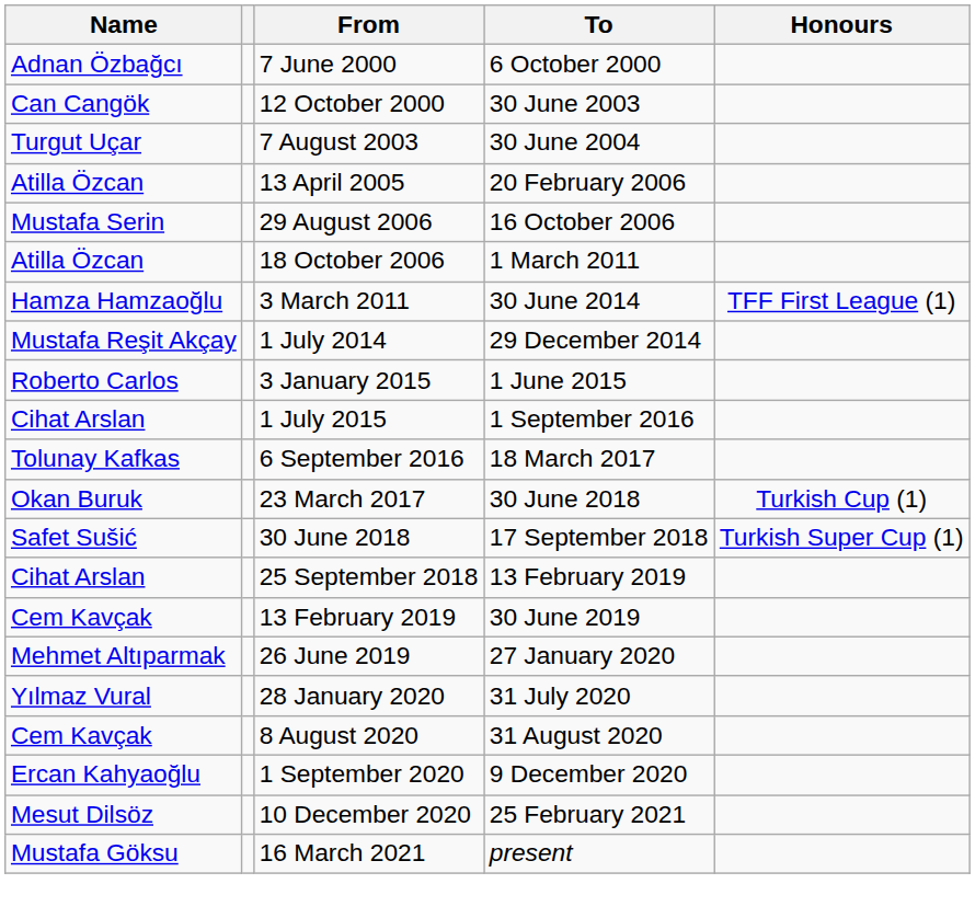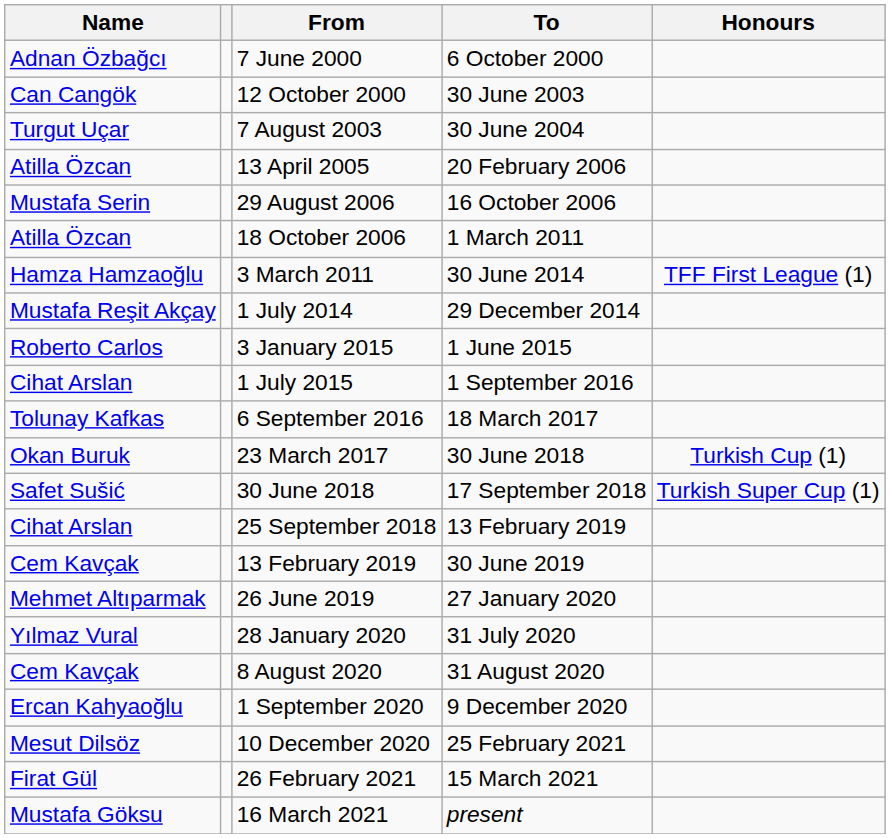 <table class="wikitable sortable" style="text-align: center">
 <tr>
 <th>Name</th>
 <th></th>
 <th>From</th>
 <th>To</th>
 <th>Honours</th>
 </tr>
 <tr>
 <td align=left><a href='#'>Adnan Özbağcı</a></td>
 <td></td>
 <td align=left>7 June 2000</td>
 <td align=left>6 October 2000</td>
 <td></td>
 </tr>
 <tr>
 <td align=left><a href='#'>Can Cangök</a></td>
 <td></td>
 <td align=left>12 October 2000</td>
 <td align=left>30 June 2003</td>
 <td></td>
 </tr>
 <tr>
 <td align=left><a href='#'>Turgut Uçar</a></td>
 <td></td>
 <td align=left>7 August 2003</td>
 <td align=left>30 June 2004</td>
 <td></td>
 </tr>
 <tr>
 <td align=left><a href='#'>Atilla Özcan</a></td>
 <td></td>
 <td align=left>13 April 2005</td>
 <td align=left>20 February 2006</td>
 <td></td>
 </tr>
 <tr>
 <td align=left><a href='#'>Mustafa Serin</a></td>
 <td></td>
 <td align=left>29 August 2006</td>
 <td align=left>16 October 2006</td>
 <td></td>
 </tr>
 <tr>
 <td align=left><a href='#'>Atilla Özcan</a></td>
 <td></td>
 <td align=left>18 October 2006</td>
 <td align=left>1 March 2011</td>
 <td></td>
 </tr>
 <tr>
 <td align=left><a href='#'>Hamza Hamzaoğlu</a></td>
 <td></td>
 <td align=left>3 March 2011</td>
 <td align=left>30 June 2014</td>
 <td><a href='#'>TFF First League</a> (1)</td>
 </tr>
 <tr>
 <td align=left><a href='#'>Mustafa Reşit Akçay</a></td>
 <td></td>
 <td align=left>1 July 2014</td>
 <td align=left>29 December 2014</td>
 <td></td>
 </tr>
 <tr>
 <td align=left><a href='#'>Roberto Carlos</a></td>
 <td></td>
 <td align=left>3 January 2015</td>
 <td align=left>1 June 2015</td>
 <td></td>
 </tr>
 <tr>
 <td align=left><a href='#'>Cihat Arslan</a></td>
 <td></td>
 <td align=left>1 July 2015</td>
 <td align=left>1 September 2016</td>
 <td></td>
 </tr>
 <tr>
 <td align=left><a href='#'>Tolunay Kafkas</a></td>
 <td></td>
 <td align=left>6 September 2016</td>
 <td align=left>18 March 2017</td>
 <td></td>
 </tr>
 <tr>
 <td align=left><a href='#'>Okan Buruk</a></td>
 <td></td>
 <td align=left>23 March 2017</td>
 <td align=left>30 June 2018</td>
 <td><a href='#'>Turkish Cup</a> (1)</td>
 </tr>
 <tr>
 <td align=left><a href='#'>Safet Sušić</a></td>
 <td></td>
 <td align=left>30 June 2018</td>
 <td align=left>17 September 2018</td>
 <td><a href='#'>Turkish Super Cup</a> (1)</td>
 </tr>
 <tr>
 <td align=left><a href='#'>Cihat Arslan</a></td>
 <td></td>
 <td align=left>25 September 2018</td>
 <td align=left>13 February 2019</td>
 <td></td>
 </tr>
 <tr>
 <td align=left><a href='#'>Cem Kavçak</a></td>
 <td></td>
 <td align=left>13 February 2019</td>
 <td align=left>30 June 2019</td>
 <td></td>
 </tr>
 <tr>
 <td align=left><a href='#'>Mehmet Altıparmak</a></td>
 <td></td>
 <td align=left>26 June 2019</td>
 <td align=left>27 January 2020</td>
 <td></td>
 </tr>
 <tr>
 <td align=left><a href='#'>Yılmaz Vural</a></td>
 <td></td>
 <td align=left>28 January 2020</td>
 <td align=left>31 July 2020</td>
 <td></td>
 </tr>
 <tr>
 <td align=left><a href='#'>Cem Kavçak</a></td>
 <td></td>
 <td align=left>8 August 2020</td>
 <td align=left>31 August 2020</td>
 <td></td>
 </tr>
 <tr>
 <td align=left><a href='#'>Ercan Kahyaoğlu</a></td>
 <td></td>
 <td align=left>1 September 2020</td>
 <td align=left>9 December 2020</td>
 <td></td>
 </tr>
 <tr>
 <td align=left><a href='#'>Mesut Dilsöz</a></td>
 <td></td>
 <td align=left>10 December 2020</td>
 <td align=left>25 February 2021</td>
 <td></td>
 </tr>
 <tr>
+<td align=left><a href='#'>Firat Gül</a></td>
+<td></td>
+<td align=left>26 February 2021</td>
+<td align=left>15 March 2021</td>
+<td></td>
+</tr>
+<tr>
 <td align=left><a href='#'>Mustafa Göksu</a></td>
 <td></td>
 <td align=left>16 March 2021</td>
 <td align=left><em>present</em></td>
 <td></td>
 </tr>
 </table>
